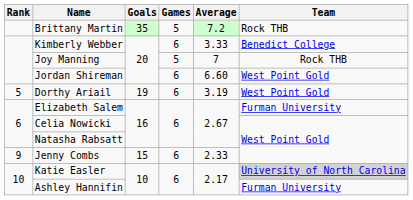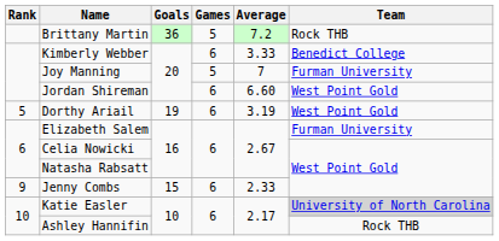 <table class="wikitable sortable"  style="text-align:center">
 <tr>
 <th>Rank</th>
 <th>Name</th>
 <th>Goals</th>
 <th>Games</th>
 <th>Average</th>
 <th>Team</th>
 </tr>
 <tr>
 <td></td>
 <td align="left">Brittany Martin</td>
-<td bgcolor=#ccffcc>35</td>
+<td bgcolor=#ccffcc>36</td>
 <td>5</td>
 <td bgcolor=#ccffcc>7.2</td>
 <td align="left">Rock THB</td>
 </tr>
 <tr>
 <td rowspan="3"></td>
 <td align="left">Kimberly Webber</td>
 <td rowspan="3">20</td>
 <td>6</td>
 <td data-sort-value="3.3333333333333">3.33</td>
 <td align="left"><a href='#'>Benedict College</a></td>
 </tr>
 <tr>
 <td align="left">Joy Manning</td>
 <td>5</td>
 <td>7</td>
-<td>Rock THB</td>
+<td align="left"><a href='#'>Furman University</a></td>
 </tr>
 <tr>
 <td align="left">Jordan Shireman</td>
 <td>6</td>
 <td data-sort-value="3.3333333333333">6.60</td>
 <td align="left"><a href='#'>West Point Gold</a></td>
 </tr>
 <tr>
 <td>5</td>
 <td align="left">Dorthy Ariail</td>
 <td>19</td>
 <td>6</td>
 <td data-sort-value="3.1666666666667">3.19</td>
 <td align="left"><a href='#'>West Point Gold</a></td>
 </tr>
 <tr>
 <td rowspan="3">6</td>
 <td align="left">Elizabeth Salem</td>
 <td rowspan="3">16</td>
 <td rowspan="3">6</td>
 <td rowspan="3" data-sort-value="2.6666666666667">2.67</td>
 <td align="left"><a href='#'>Furman University</a></td>
 </tr>
 <tr>
 <td align="left">Celia Nowicki</td>
 <td align="left" rowspan="3"><a href='#'>West Point Gold</a></td>
 </tr>
 <tr>
 <td align="left">Natasha Rabsatt</td>
 </tr>
 <tr>
 <td>9</td>
 <td align="left">Jenny Combs</td>
 <td>15</td>
 <td>6</td>
 <td data-sort-value="2.3333333333333">2.33</td>
 </tr>
 <tr>
 <td rowspan="2">10</td>
 <td align="left">Katie Easler</td>
 <td rowspan="2">10</td>
 <td rowspan="2">6</td>
 <td rowspan="2" data-sort-value="2.1666666666667">2.17</td>
 <td align="left" style="background: lightgrey;"><a href='#'>University of North Carolina</a></td>
 </tr>
 <tr>
 <td align="left">Ashley Hannifin</td>
-<td align="left"><a href='#'>Furman University</a></td>
+<td>Rock THB</td>
 </tr>
 </table>
